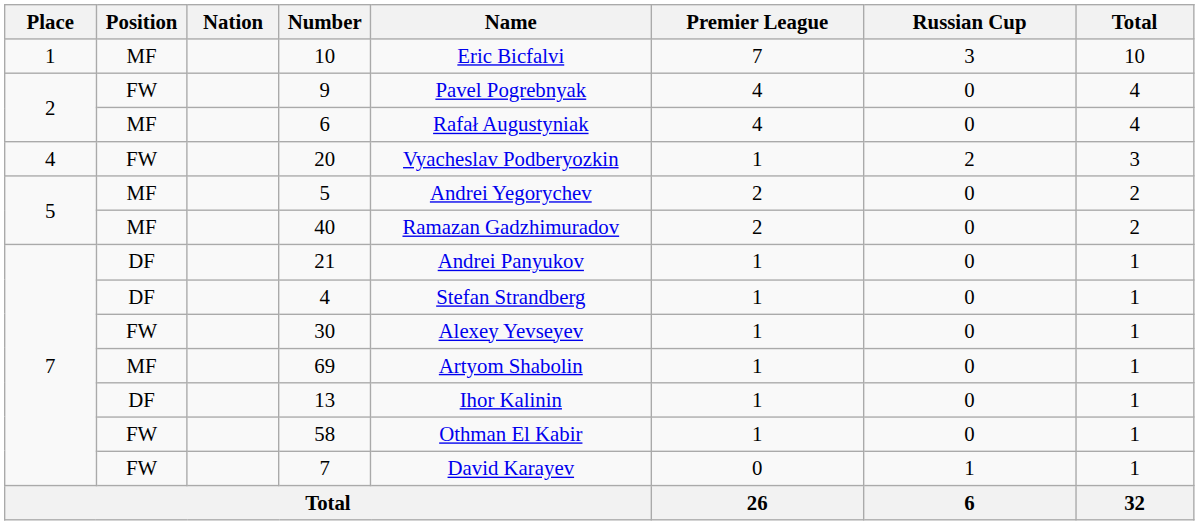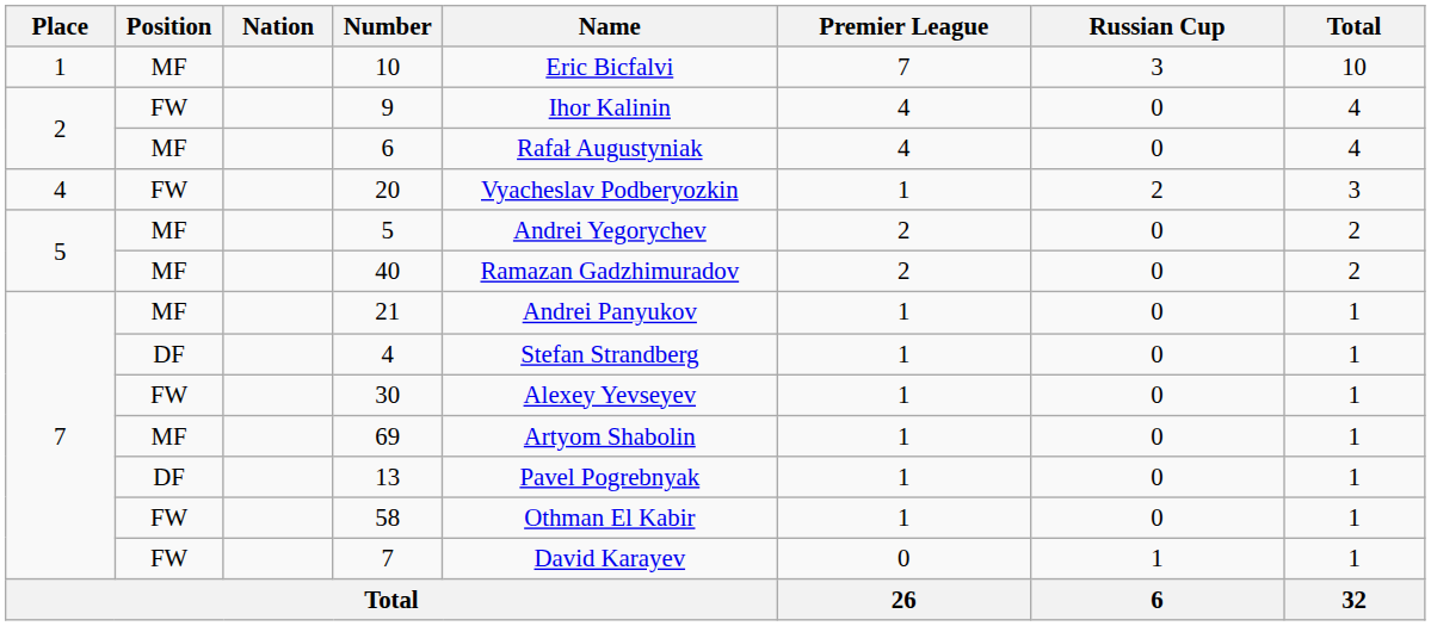 <table class="wikitable" style="font-size: 95%; text-align: center;">
 <tr>
 <th width=60>Place</th>
 <th width=60>Position</th>
 <th width=60>Nation</th>
 <th width=60>Number</th>
 <th width=200>Name</th>
 <th width=150>Premier League</th>
 <th width=150>Russian Cup</th>
 <th width=80>Total</th>
 </tr>
 <tr>
 <td>1</td>
 <td>MF</td>
 <td></td>
 <td>10</td>
 <td><a href='#'>Eric Bicfalvi</a></td>
 <td>7</td>
 <td>3</td>
 <td>10</td>
 </tr>
 <tr>
 <td rowspan="2">2</td>
 <td>FW</td>
 <td></td>
 <td>9</td>
-<td><a href='#'>Pavel Pogrebnyak</a></td>
+<td><a href='#'>Ihor Kalinin</a></td>
 <td>4</td>
 <td>0</td>
 <td>4</td>
 </tr>
 <tr>
 <td>MF</td>
 <td></td>
 <td>6</td>
 <td><a href='#'>Rafał Augustyniak</a></td>
 <td>4</td>
 <td>0</td>
 <td>4</td>
 </tr>
 <tr>
 <td>4</td>
 <td>FW</td>
 <td></td>
 <td>20</td>
 <td><a href='#'>Vyacheslav Podberyozkin</a></td>
 <td>1</td>
 <td>2</td>
 <td>3</td>
 </tr>
 <tr>
 <td rowspan="2">5</td>
 <td>MF</td>
 <td></td>
 <td>5</td>
 <td><a href='#'>Andrei Yegorychev</a></td>
 <td>2</td>
 <td>0</td>
 <td>2</td>
 </tr>
 <tr>
 <td>MF</td>
 <td></td>
 <td>40</td>
 <td><a href='#'>Ramazan Gadzhimuradov</a></td>
 <td>2</td>
 <td>0</td>
 <td>2</td>
 </tr>
 <tr>
 <td rowspan="7">7</td>
-<td>DF</td>
+<td>MF</td>
 <td></td>
 <td>21</td>
 <td><a href='#'>Andrei Panyukov</a></td>
 <td>1</td>
 <td>0</td>
 <td>1</td>
 </tr>
 <tr>
 <td>DF</td>
 <td></td>
 <td>4</td>
 <td><a href='#'>Stefan Strandberg</a></td>
 <td>1</td>
 <td>0</td>
 <td>1</td>
 </tr>
 <tr>
 <td>FW</td>
 <td></td>
 <td>30</td>
 <td><a href='#'>Alexey Yevseyev</a></td>
 <td>1</td>
 <td>0</td>
 <td>1</td>
 </tr>
 <tr>
 <td>MF</td>
 <td></td>
 <td>69</td>
 <td><a href='#'>Artyom Shabolin</a></td>
 <td>1</td>
 <td>0</td>
 <td>1</td>
 </tr>
 <tr>
 <td>DF</td>
 <td></td>
 <td>13</td>
-<td><a href='#'>Ihor Kalinin</a></td>
+<td><a href='#'>Pavel Pogrebnyak</a></td>
 <td>1</td>
 <td>0</td>
 <td>1</td>
 </tr>
 <tr>
 <td>FW</td>
 <td></td>
 <td>58</td>
 <td><a href='#'>Othman El Kabir</a></td>
 <td>1</td>
 <td>0</td>
 <td>1</td>
 </tr>
 <tr>
 <td>FW</td>
 <td></td>
 <td>7</td>
 <td><a href='#'>David Karayev</a></td>
 <td>0</td>
 <td>1</td>
 <td>1</td>
 </tr>
 <tr>
 <th colspan=5>Total</th>
 <th>26</th>
 <th>6</th>
 <th>32</th>
 </tr>
 </table>
